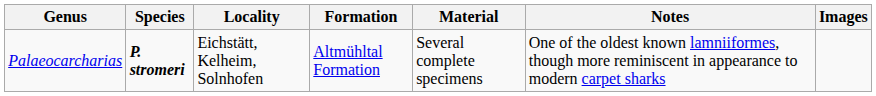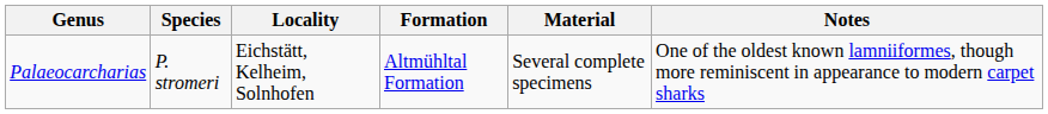 <table class="wikitable">
 <tr>
 <th>Genus</th>
 <th>Species</th>
 <th>Locality</th>
 <th>Formation</th>
 <th>Material</th>
 <th>Notes</th>
-<th>Images</th>
 </tr>
 <tr>
 <td><em><a href='#'>Palaeocarcharias</a></em></td>
-<td><strong><em>P. stromeri</em></strong></td>
+<td><em>P. stromeri</em></td>
 <td>Eichstätt, Kelheim, Solnhofen</td>
 <td><a href='#'>Altmühltal Formation</a></td>
 <td>Several complete specimens</td>
 <td>One of the oldest known <a href='#'>lamniiformes</a>, though more reminiscent in appearance to modern <a href='#'>carpet sharks</a></td>
-<td></td>
 </tr>
 </table>
